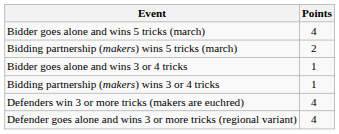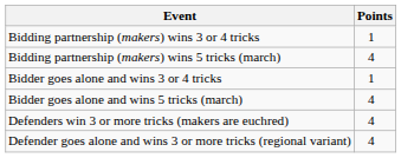 <table class="wikitable" style="float:right; margin:0 0 0 0.5em;">
 <tr>
 <th>Event</th>
 <th>Points</th>
 </tr>
 <tr>
-<td>Bidder goes alone and wins 5 tricks (march)</td>
-<td style="padding-left:1em;">4</td>
+<td>Bidding partnership (<em>makers</em>) wins 3 or 4 tricks</td>
+<td style="padding-left:1em;">1</td>
 </tr>
 <tr>
 <td>Bidding partnership (<em>makers</em>) wins 5 tricks (march)</td>
-<td style="padding-left:1em;">2</td>
+<td style="padding-left:1em;">4</td>
 </tr>
 <tr>
 <td>Bidder goes alone and wins 3 or 4 tricks</td>
 <td style="padding-left:1em;">1</td>
 </tr>
 <tr>
-<td>Bidding partnership (<em>makers</em>) wins 3 or 4 tricks</td>
-<td style="padding-left:1em;">1</td>
+<td>Bidder goes alone and wins 5 tricks (march)</td>
+<td style="padding-left:1em;">4</td>
 </tr>
 <tr>
 <td>Defenders win 3 or more tricks (makers are euchred)</td>
 <td style="padding-left:1em;">4</td>
 </tr>
 <tr>
 <td>Defender goes alone and wins 3 or more tricks (regional variant)</td>
 <td style="padding-left:1em;">4</td>
 </tr>
 </table>
